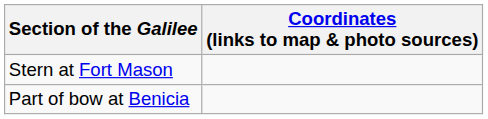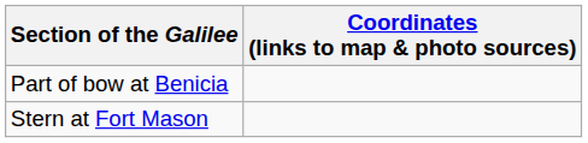 <table class="wikitable">
 <tr>
 <th>Section of the <em>Galilee</em></th>
 <th><a href='#'>Coordinates</a><br>(links to map & photo sources)</th>
 </tr>
 <tr>
+<td>Part of bow at <a href='#'>Benicia</a></td>
+<td></td>
+</tr>
+<tr>
 <td>Stern at <a href='#'>Fort Mason</a></td>
 <td></td>
 </tr>
-<tr>
-<td>Part of bow at <a href='#'>Benicia</a></td>
-<td></td>
-</tr>
 </table>
